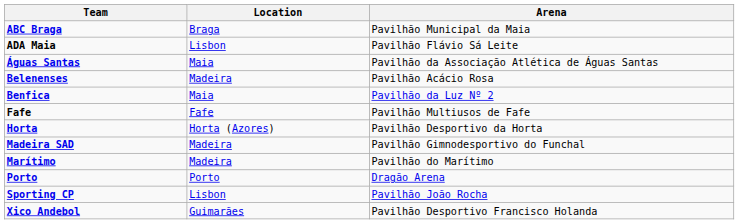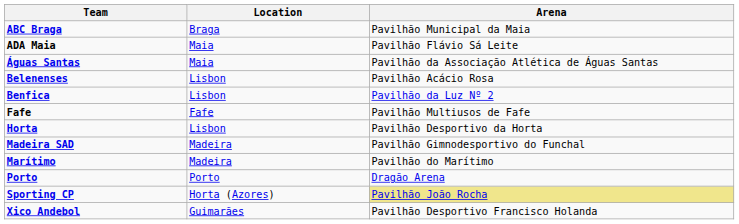 <table class="wikitable sortable" style="text-align: left;">
 <tr>
 <th width="20%">Team</th>
 <th width="20%">Location</th>
 <th width="40%">Arena</th>
 </tr>
 <tr>
 <td><strong><a href='#'>ABC Braga</a></strong></td>
 <td><a href='#'>Braga</a></td>
 <td>Pavilhão Municipal da Maia</td>
 </tr>
 <tr>
 <td><strong>ADA Maia</strong></td>
-<td><a href='#'>Lisbon</a></td>
+<td><a href='#'>Maia</a></td>
 <td>Pavilhão Flávio Sá Leite</td>
 </tr>
 <tr>
 <td><strong><a href='#'>Águas Santas</a></strong></td>
 <td><a href='#'>Maia</a></td>
 <td>Pavilhão da Associação Atlética de Águas Santas</td>
 </tr>
 <tr>
 <td><strong><a href='#'>Belenenses</a></strong></td>
-<td><a href='#'>Madeira</a></td>
+<td><a href='#'>Lisbon</a></td>
 <td>Pavilhão Acácio Rosa</td>
 </tr>
 <tr>
 <td><strong><a href='#'>Benfica</a></strong></td>
-<td><a href='#'>Maia</a></td>
+<td><a href='#'>Lisbon</a></td>
 <td><a href='#'>Pavilhão da Luz Nº 2</a></td>
 </tr>
 <tr>
 <td><strong>Fafe</strong></td>
 <td><a href='#'>Fafe</a></td>
 <td>Pavilhão Multiusos de Fafe</td>
 </tr>
 <tr>
 <td><strong><a href='#'>Horta</a></strong></td>
-<td><a href='#'>Horta</a> (<a href='#'>Azores</a>)</td>
+<td><a href='#'>Lisbon</a></td>
 <td>Pavilhão Desportivo da Horta</td>
 </tr>
 <tr>
 <td><strong><a href='#'> Madeira SAD</a></strong></td>
 <td><a href='#'>Madeira</a></td>
 <td>Pavilhão Gimnodesportivo do Funchal</td>
 </tr>
 <tr>
 <td><strong><a href='#'>Marítimo</a></strong></td>
 <td><a href='#'>Madeira</a></td>
 <td>Pavilhão do Marítimo</td>
 </tr>
 <tr>
 <td><strong><a href='#'>Porto</a></strong></td>
 <td><a href='#'>Porto</a></td>
 <td><a href='#'>Dragão Arena</a></td>
 </tr>
 <tr>
 <td><strong><a href='#'>Sporting CP</a></strong></td>
-<td><a href='#'>Lisbon</a></td>
-<td><a href='#'>Pavilhão João Rocha</a></td>
+<td><a href='#'>Horta</a> (<a href='#'>Azores</a>)</td>
+<td style="background: khaki;"><a href='#'>Pavilhão João Rocha</a></td>
 </tr>
 <tr>
 <td><strong><a href='#'>Xico Andebol</a></strong></td>
 <td><a href='#'>Guimarães</a></td>
 <td>Pavilhão Desportivo Francisco Holanda</td>
 </tr>
 </table>
